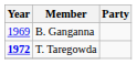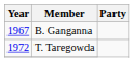 <table class="wikitable sortable">
 <tr>
 <th>Year</th>
 <th>Member</th>
 <th colspan="2">Party</th>
 </tr>
 <tr>
-<td><a href='#'>1969</a></td>
+<td><a href='#'>1967</a></td>
 <td>B. Ganganna</td>
 <td></td>
 </tr>
 <tr>
-<td><strong><a href='#'>1972</a></strong></td>
+<td><a href='#'>1972</a></td>
 <td>T. Taregowda</td>
 </tr>
 <tr>
 </tr>
 </table>
